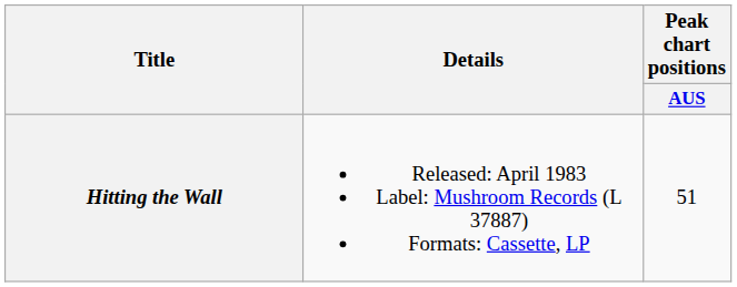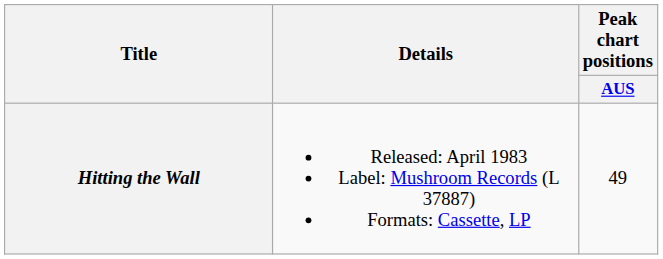 <table class="wikitable plainrowheaders" style="text-align:center;" border="1">
 <tr>
 <th scope="col" rowspan="2" style="width:14em;">Title</th>
 <th scope="col" rowspan="2" style="width:16em;">Details</th>
 <th scope="col" colspan="1">Peak chart positions</th>
 </tr>
 <tr>
 <th scope="col" style="width:3em;font-size:90%;"><a href='#'>AUS</a><br></th>
 </tr>
 <tr>
 <th scope="row"><em>Hitting the Wall</em></th>
 <td><br><ul><li>Released: April 1983</li><li>Label: <a href='#'>Mushroom Records</a> (L 37887)</li><li>Formats: <a href='#'>Cassette</a>, <a href='#'>LP</a></li></ul></td>
-<td align="center">51</td>
+<td align="center">49</td>
 </tr>
 </table>
